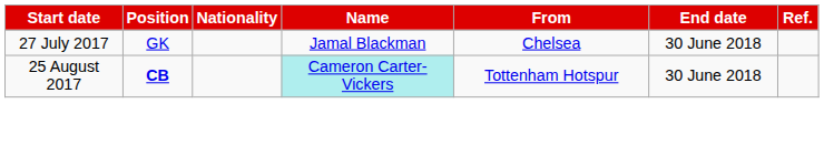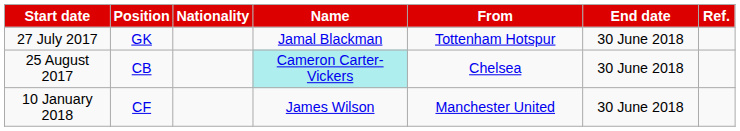 <table class="wikitable"  style="text-align:center; font-size:90%; ">
 <tr>
 <th style="background:#DD0000; color:white; width:100px;">Start date</th>
 <th style="background:#DD0000; color:white; width:50px;">Position</th>
 <th style="background:#DD0000; color:white; width:50px;">Nationality</th>
 <th style="background:#DD0000; color:white; width:150px;">Name</th>
 <th style="background:#DD0000; color:white; width:170px;">From</th>
 <th style="background:#DD0000; color:white; width:110px;">End date</th>
 <th style="background:#DD0000; color:white; width:30px;">Ref.</th>
 </tr>
 <tr>
 <td>27 July 2017</td>
 <td><a href='#'>GK</a></td>
 <td></td>
 <td><a href='#'>Jamal Blackman</a></td>
+<td> <a href='#'>Tottenham Hotspur</a></td>
+<td>30 June 2018</td>
+<td></td>
+</tr>
+<tr>
+<td>25 August 2017</td>
+<td><a href='#'>CB</a></td>
+<td></td>
+<td style="background: paleturquoise;"><a href='#'>Cameron Carter-Vickers</a></td>
 <td> <a href='#'>Chelsea</a></td>
 <td>30 June 2018</td>
 <td></td>
 </tr>
 <tr>
-<td>25 August 2017</td>
-<td><strong><a href='#'>CB</a></strong></td>
+<td>10 January 2018</td>
+<td><a href='#'>CF</a></td>
 <td></td>
-<td style="background: paleturquoise;"><a href='#'>Cameron Carter-Vickers</a></td>
-<td> <a href='#'>Tottenham Hotspur</a></td>
+<td><a href='#'>James Wilson</a></td>
+<td> <a href='#'>Manchester United</a></td>
 <td>30 June 2018</td>
 <td></td>
 </tr>
 </table>
